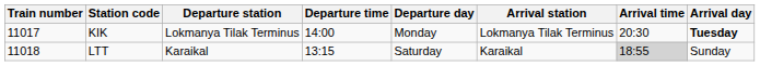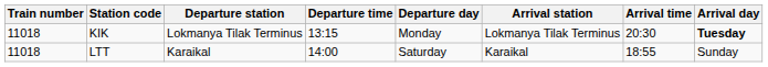 <table class="wikitable">
 <tr>
 <th>Train number</th>
 <th>Station code</th>
 <th>Departure station</th>
 <th>Departure time</th>
 <th>Departure day</th>
 <th>Arrival station</th>
 <th>Arrival time</th>
 <th>Arrival day</th>
 </tr>
 <tr>
-<td>11017</td>
+<td>11018</td>
 <td>KIK</td>
 <td>Lokmanya Tilak Terminus</td>
-<td>14:00</td>
+<td>13:15</td>
 <td>Monday</td>
 <td>Lokmanya Tilak Terminus</td>
 <td>20:30</td>
 <td><strong>Tuesday</strong></td>
 </tr>
 <tr>
 <td>11018</td>
 <td>LTT</td>
 <td>Karaikal</td>
-<td>13:15</td>
+<td>14:00</td>
 <td>Saturday</td>
 <td>Karaikal</td>
-<td style="background: lightgrey;">18:55</td>
+<td>18:55</td>
 <td>Sunday</td>
 </tr>
 </table>
